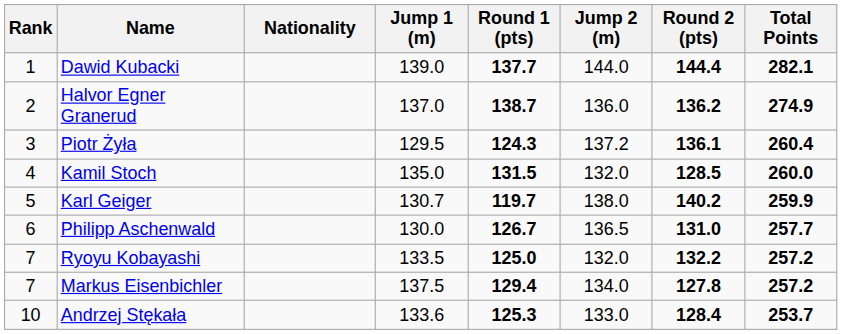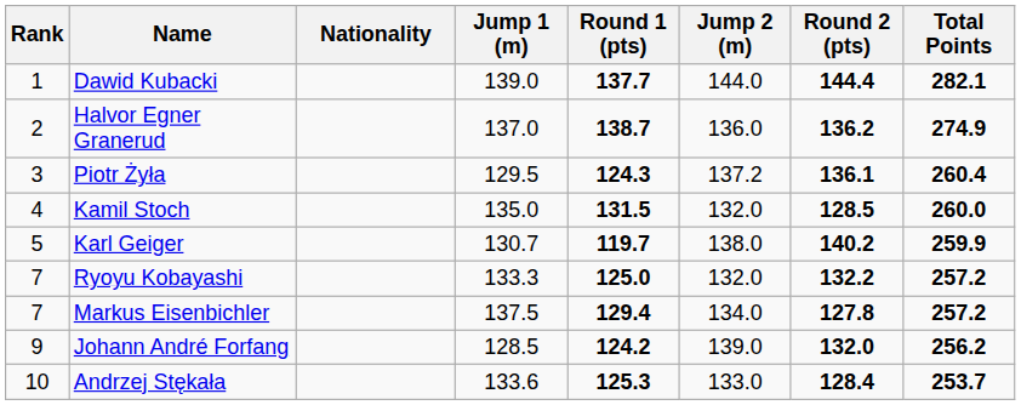 <table class="wikitable sortable" style="text-align: center;">
 <tr>
 <th>Rank</th>
 <th width=160>Name</th>
 <th width=110>Nationality</th>
 <th width=75>Jump 1 (m)</th>
 <th width=75>Round 1 (pts)</th>
 <th width=75>Jump 2 (m)</th>
 <th width=75>Round 2 (pts)</th>
 <th width=75>Total Points</th>
 </tr>
 <tr>
 <td>1</td>
 <td align=left><a href='#'>Dawid Kubacki</a></td>
 <td align=left></td>
 <td>139.0</td>
 <td><strong>137.7</strong></td>
 <td>144.0</td>
 <td><strong>144.4</strong></td>
 <td><strong>282.1</strong></td>
 </tr>
 <tr>
 <td>2</td>
 <td align=left><a href='#'>Halvor Egner Granerud</a></td>
 <td align=left></td>
 <td>137.0</td>
 <td><strong>138.7</strong></td>
 <td>136.0</td>
 <td><strong>136.2</strong></td>
 <td><strong>274.9</strong></td>
 </tr>
 <tr>
 <td>3</td>
 <td align=left><a href='#'>Piotr Żyła</a></td>
 <td align=left></td>
 <td>129.5</td>
 <td><strong>124.3</strong></td>
 <td>137.2</td>
 <td><strong>136.1</strong></td>
 <td><strong>260.4</strong></td>
 </tr>
 <tr>
 <td>4</td>
 <td align=left><a href='#'>Kamil Stoch</a></td>
 <td align=left></td>
 <td>135.0</td>
 <td><strong>131.5</strong></td>
 <td>132.0</td>
 <td><strong>128.5</strong></td>
 <td><strong>260.0</strong></td>
 </tr>
 <tr>
 <td>5</td>
 <td align=left><a href='#'>Karl Geiger</a></td>
 <td align=left></td>
 <td>130.7</td>
 <td><strong>119.7</strong></td>
 <td>138.0</td>
 <td><strong>140.2</strong></td>
 <td><strong>259.9</strong></td>
 </tr>
 <tr>
-<td>6</td>
-<td align=left><a href='#'>Philipp Aschenwald</a></td>
-<td align=left></td>
-<td>130.0</td>
-<td><strong>126.7</strong></td>
-<td>136.5</td>
-<td><strong>131.0</strong></td>
-<td><strong>257.7</strong></td>
-</tr>
-<tr>
 <td>7</td>
 <td align=left><a href='#'>Ryoyu Kobayashi</a></td>
 <td align=left></td>
-<td>133.5</td>
+<td>133.3</td>
 <td><strong>125.0</strong></td>
 <td>132.0</td>
 <td><strong>132.2</strong></td>
 <td><strong>257.2</strong></td>
 </tr>
 <tr>
 <td>7</td>
 <td align=left><a href='#'>Markus Eisenbichler</a></td>
 <td align=left></td>
 <td>137.5</td>
 <td><strong>129.4</strong></td>
 <td>134.0</td>
 <td><strong>127.8</strong></td>
 <td><strong>257.2</strong></td>
 </tr>
 <tr>
+<td>9</td>
+<td align=left><a href='#'>Johann André Forfang</a></td>
+<td align=left></td>
+<td>128.5</td>
+<td><strong>124.2</strong></td>
+<td>139.0</td>
+<td><strong>132.0</strong></td>
+<td><strong>256.2</strong></td>
+</tr>
+<tr>
 <td>10</td>
 <td align=left><a href='#'>Andrzej Stękała</a></td>
 <td align=left></td>
 <td>133.6</td>
 <td><strong>125.3</strong></td>
 <td>133.0</td>
 <td><strong>128.4</strong></td>
 <td><strong>253.7</strong></td>
 </tr>
 </table>
